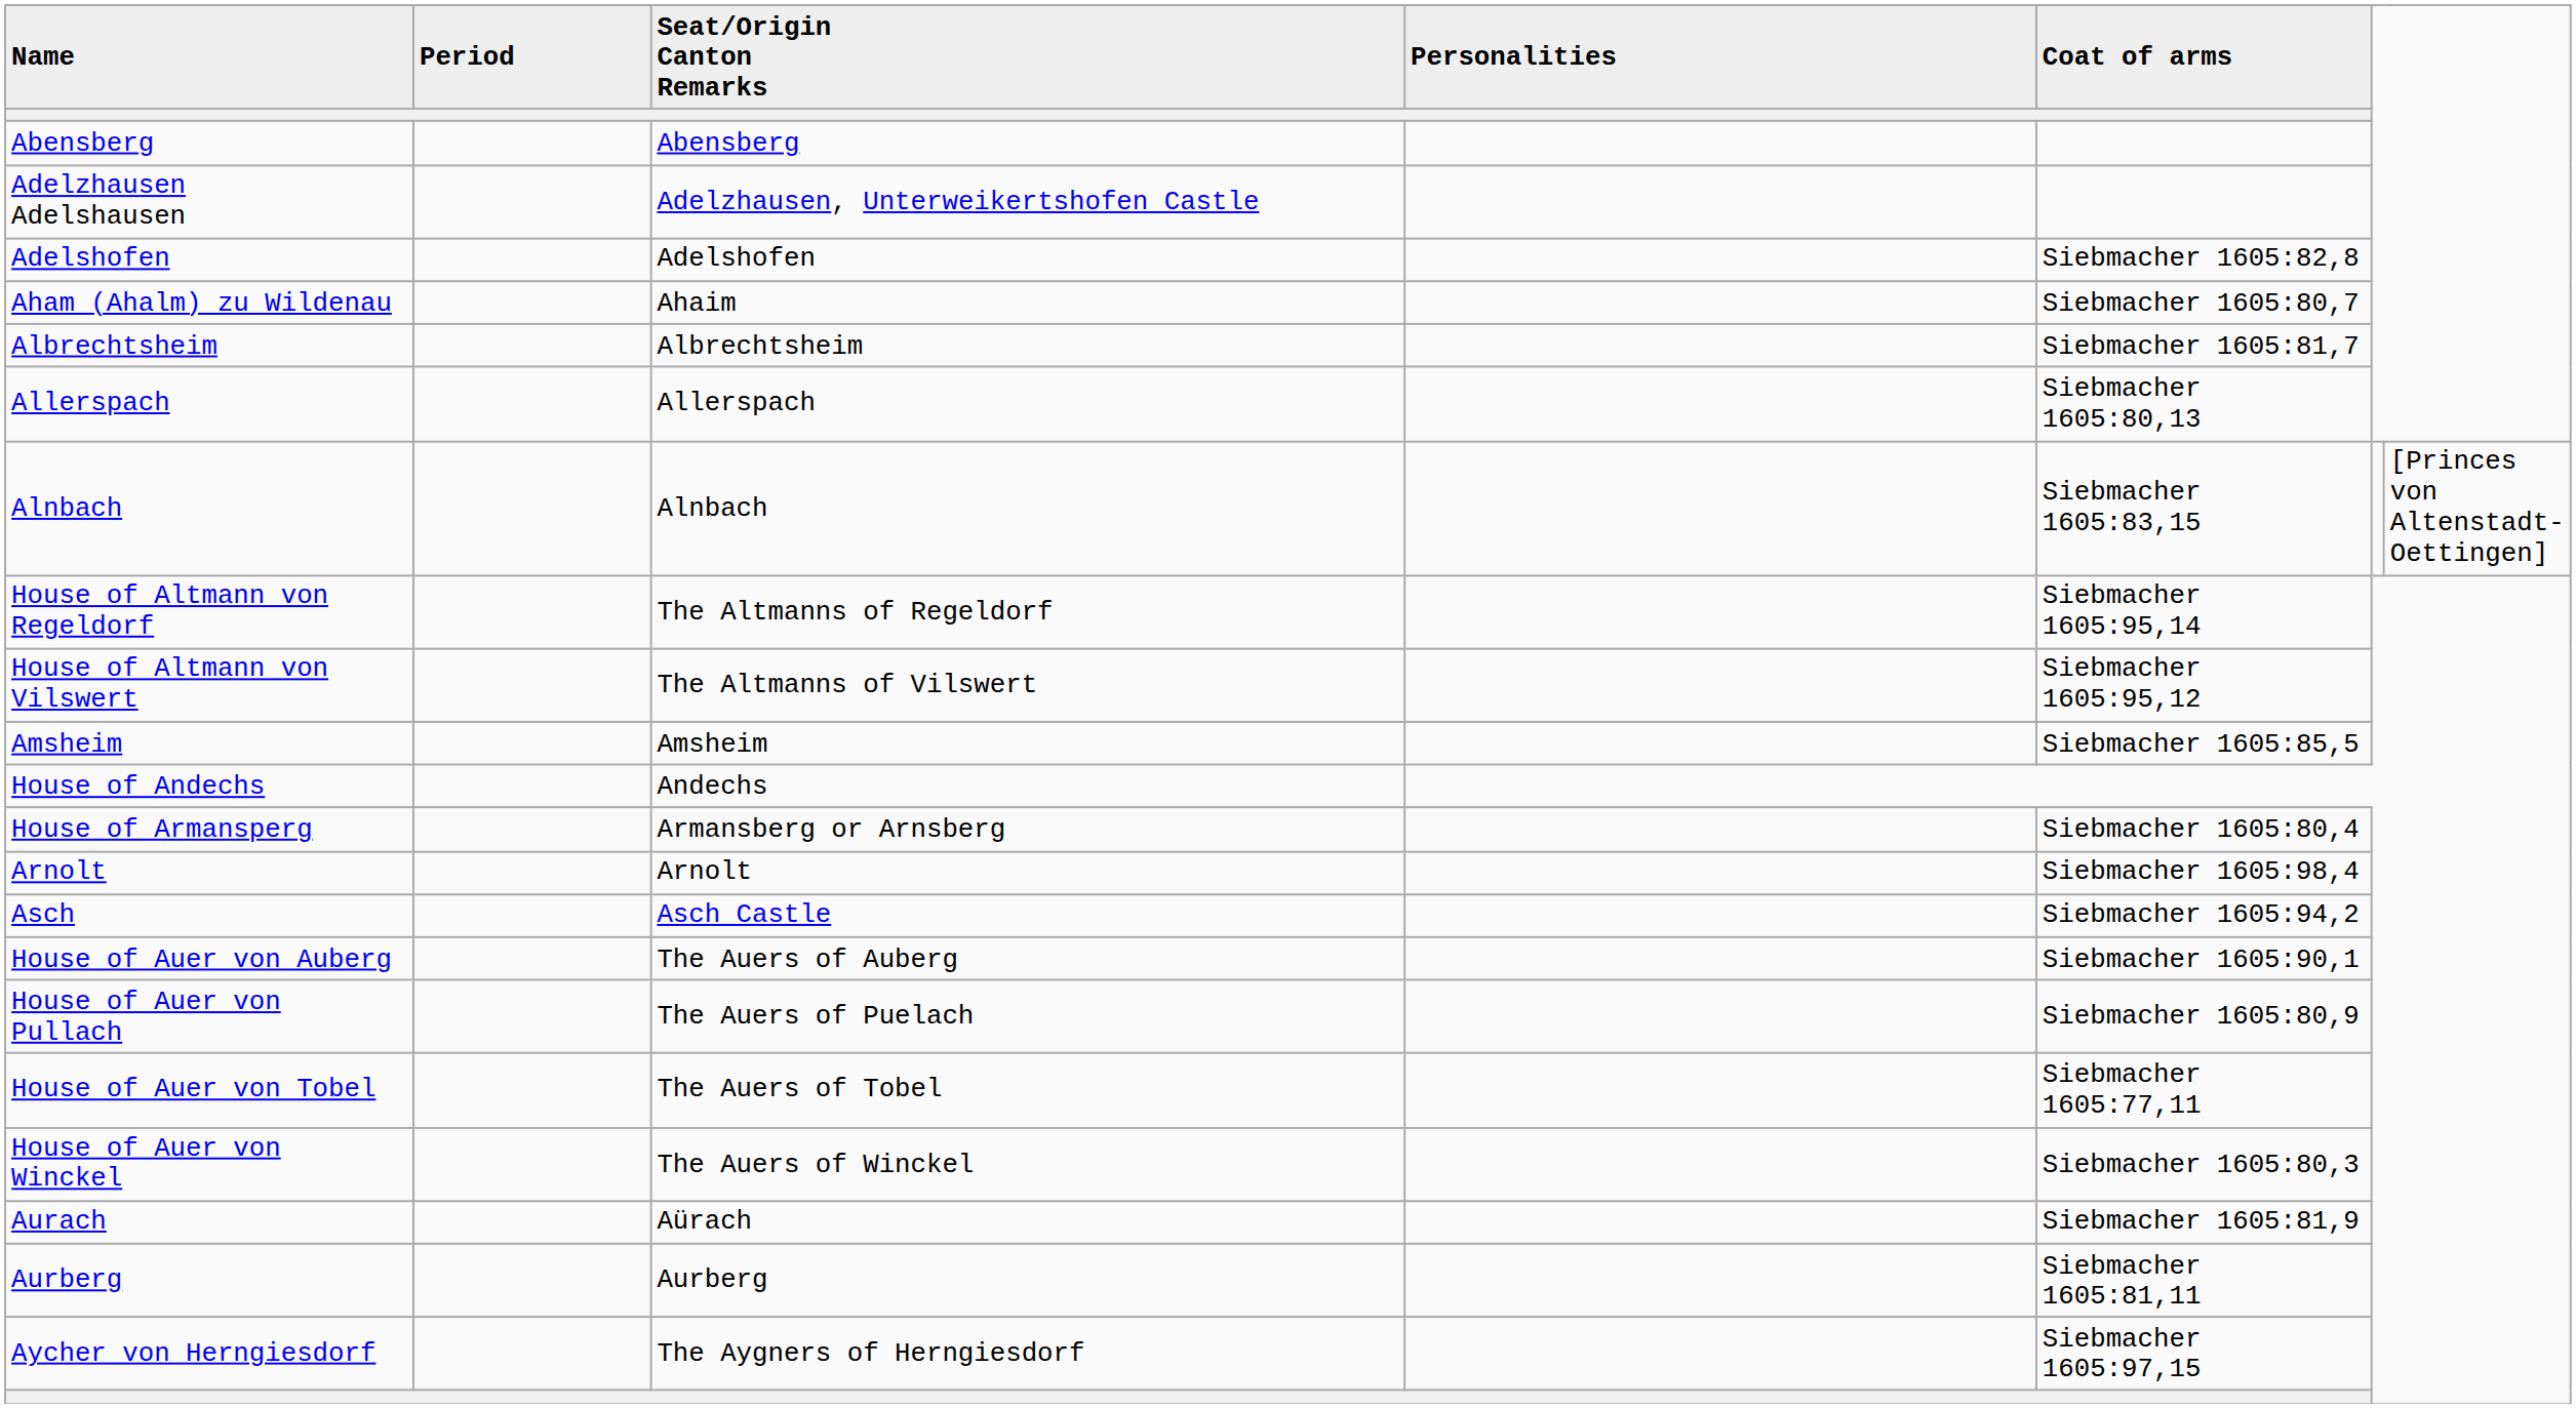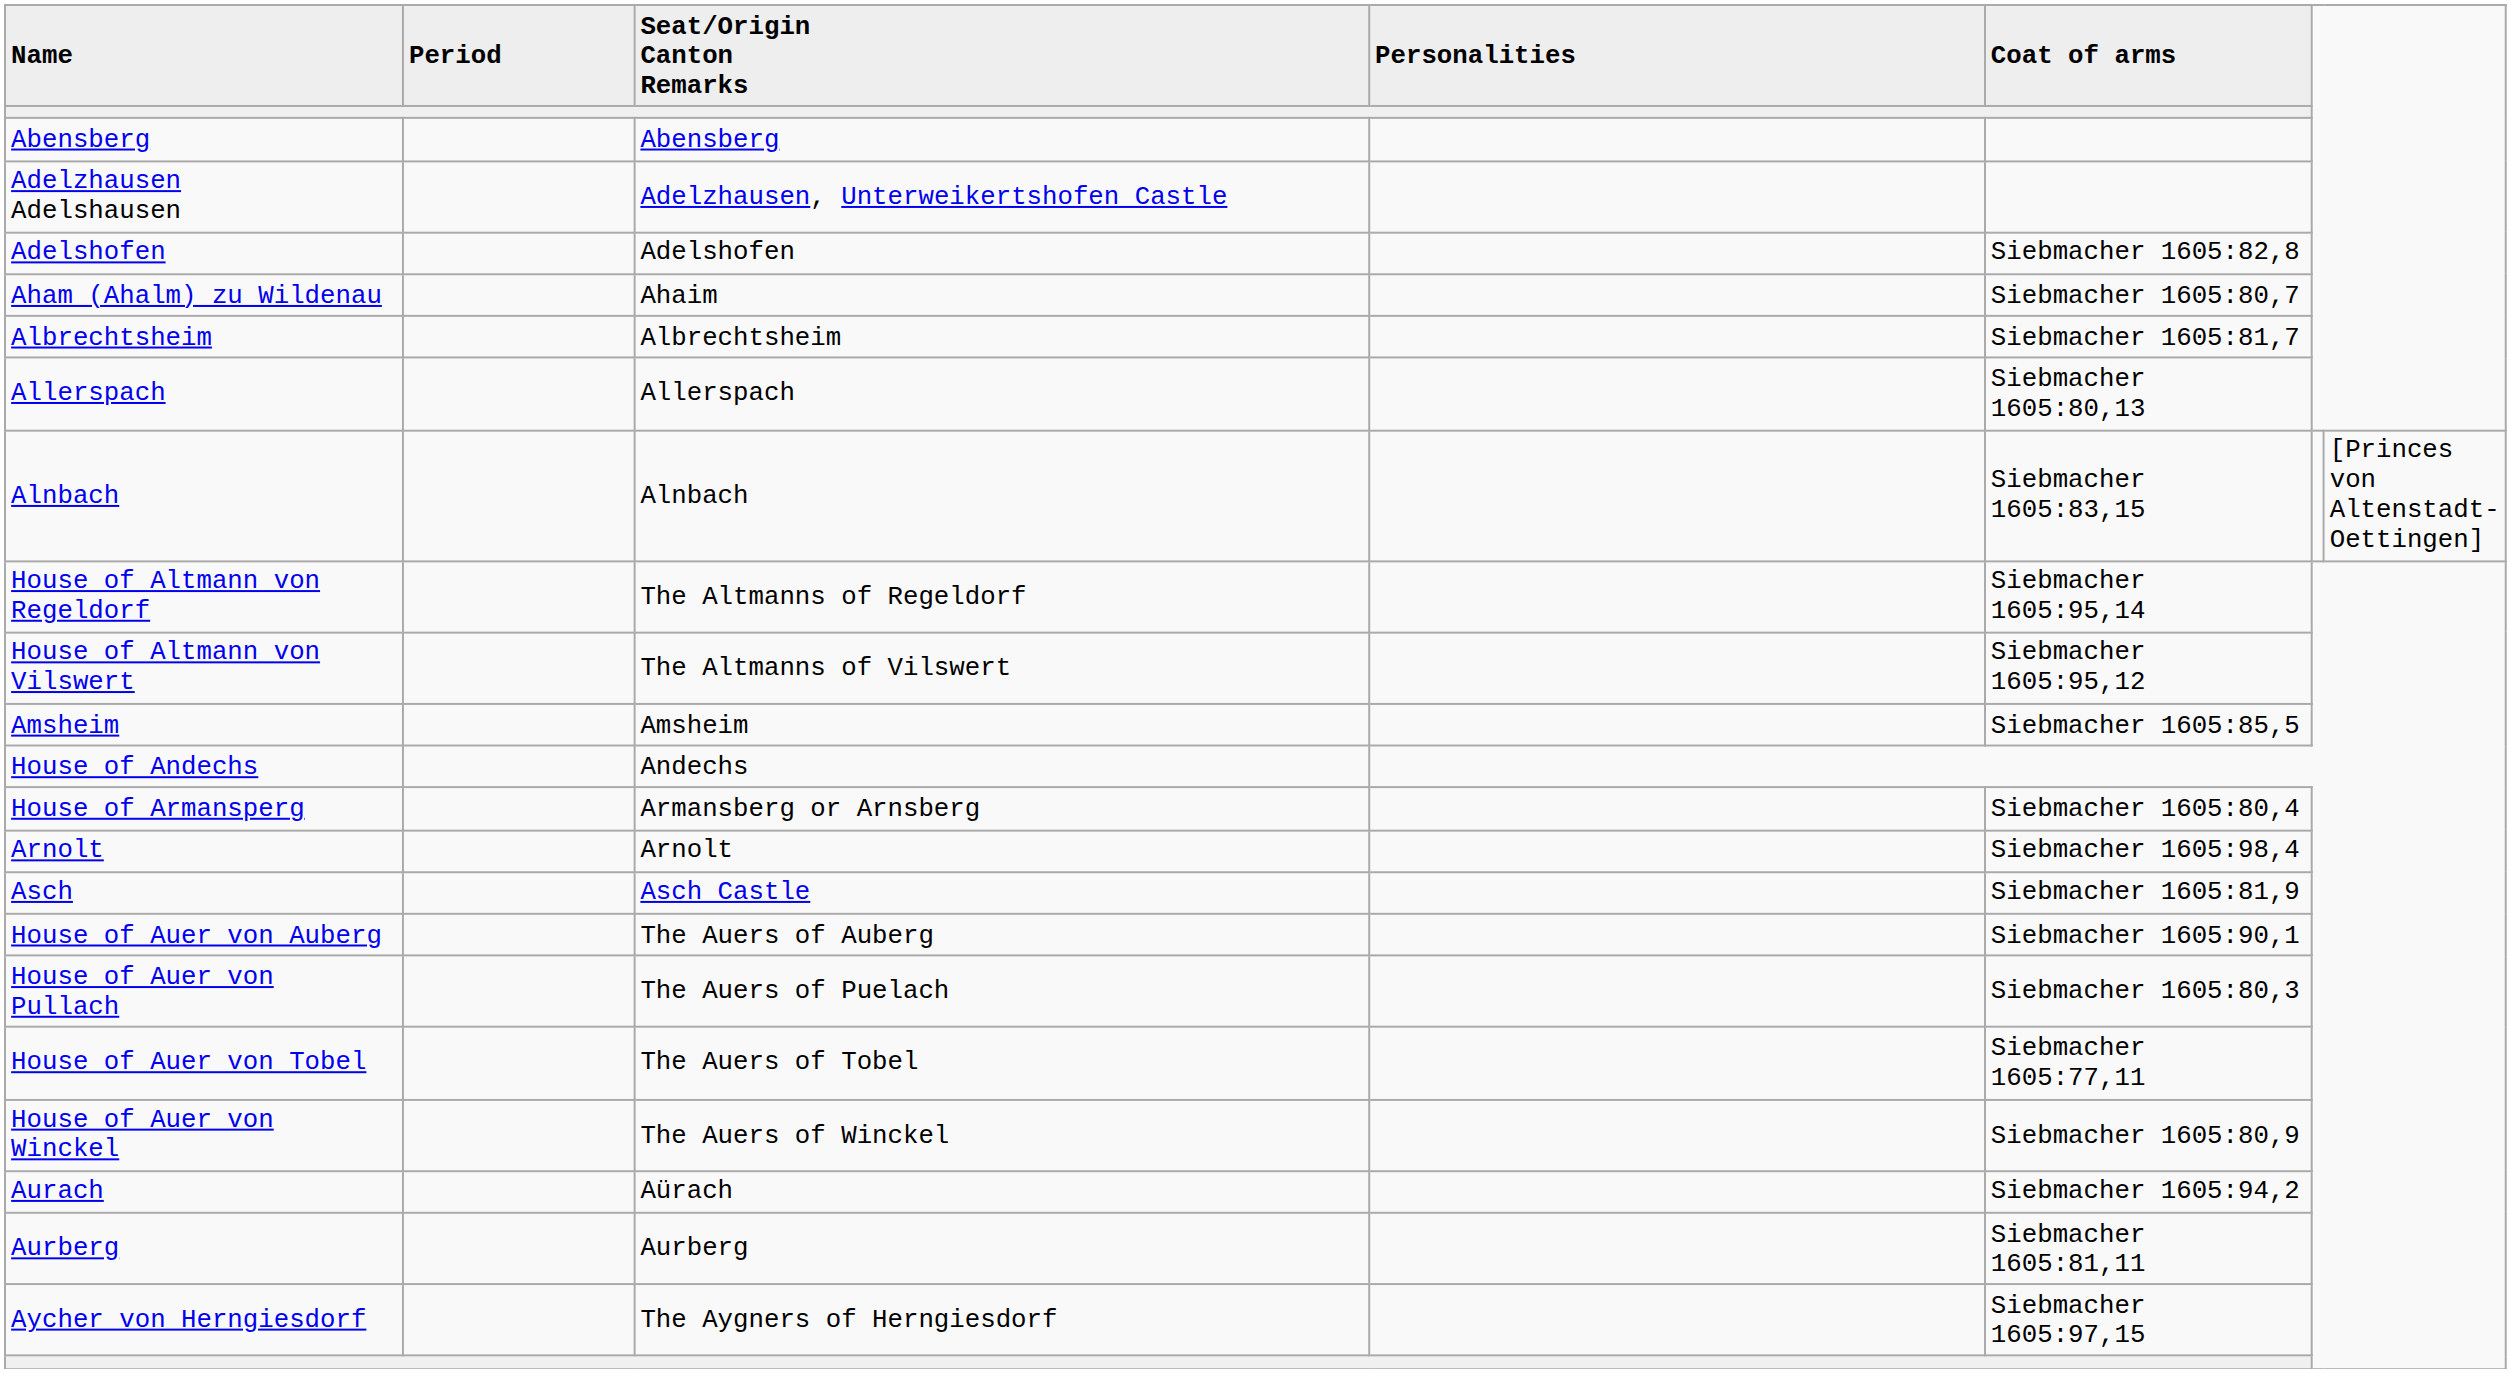 <table class="wikitable" width="100%">
 <tr>
 <td style="background-color:#EEEEEE;" ! width="17%"><strong>Name</strong></td>
 <td style="background-color:#EEEEEE;" ! width="10%"><strong>Period</strong></td>
 <td style="background-color:#EEEEEE;" ! width="32%"><strong>Seat/Origin <br> Canton <br> Remarks</strong></td>
 <td style="background-color:#EEEEEE;" ! width="27%"><strong>Personalities</strong></td>
 <td style="background-color:#EEEEEE;" ! width="14%"><strong>Coat of arms</strong></td>
 </tr>
 <tr>
 <td colspan="5" align="left" style="background:#f0f0f0;"></td>
 </tr>
 <tr>
 <td><a href='#'>Abensberg</a></td>
 <td></td>
 <td><a href='#'>Abensberg</a></td>
 <td></td>
 <td></td>
 </tr>
 <tr>
 <td><a href='#'>Adelzhausen</a> <br>Adelshausen</td>
 <td></td>
 <td><a href='#'>Adelzhausen</a>, <a href='#'>Unterweikertshofen Castle</a></td>
 <td></td>
 <td></td>
 </tr>
 <tr>
 <td><a href='#'>Adelshofen</a></td>
 <td></td>
 <td>Adelshofen</td>
 <td></td>
 <td>Siebmacher 1605:82,8</td>
 </tr>
 <tr>
 <td><a href='#'>Aham (Ahalm) zu Wildenau</a></td>
 <td></td>
 <td>Ahaim</td>
 <td></td>
 <td>Siebmacher 1605:80,7</td>
 </tr>
 <tr>
 <td><a href='#'>Albrechtsheim</a></td>
 <td></td>
 <td>Albrechtsheim</td>
 <td></td>
 <td>Siebmacher 1605:81,7</td>
 </tr>
 <tr>
 <td><a href='#'>Allerspach</a></td>
 <td></td>
 <td>Allerspach</td>
 <td></td>
 <td>Siebmacher 1605:80,13</td>
 </tr>
 <tr>
 <td><a href='#'>Alnbach</a></td>
 <td></td>
 <td>Alnbach</td>
 <td></td>
 <td>Siebmacher 1605:83,15</td>
 <td></td>
 <td>[Princes von Altenstadt-Oettingen]</td>
 </tr>
 <tr>
 <td><a href='#'>House of Altmann von Regeldorf</a></td>
 <td></td>
 <td>The Altmanns of Regeldorf</td>
 <td></td>
 <td>Siebmacher 1605:95,14</td>
 </tr>
 <tr>
 <td><a href='#'>House of Altmann von Vilswert</a></td>
 <td></td>
 <td>The Altmanns of Vilswert</td>
 <td></td>
 <td>Siebmacher 1605:95,12</td>
 </tr>
 <tr>
 <td><a href='#'>Amsheim</a></td>
 <td></td>
 <td>Amsheim</td>
 <td></td>
 <td>Siebmacher 1605:85,5</td>
 </tr>
 <tr>
 <td><a href='#'>House of Andechs</a></td>
 <td></td>
 <td>Andechs</td>
 </tr>
 <tr>
 <td><a href='#'>House of Armansperg</a></td>
 <td></td>
 <td>Armansberg or Arnsberg</td>
 <td></td>
 <td>Siebmacher 1605:80,4</td>
 </tr>
 <tr>
 <td><a href='#'>Arnolt</a></td>
 <td></td>
 <td>Arnolt</td>
 <td></td>
 <td>Siebmacher 1605:98,4</td>
 </tr>
 <tr>
 <td><a href='#'>Asch</a></td>
 <td></td>
 <td><a href='#'>Asch Castle</a></td>
 <td></td>
-<td>Siebmacher 1605:94,2</td>
+<td>Siebmacher 1605:81,9</td>
 </tr>
 <tr>
 <td><a href='#'>House of Auer von Auberg</a></td>
 <td></td>
 <td>The Auers of Auberg</td>
 <td></td>
 <td>Siebmacher 1605:90,1</td>
 </tr>
 <tr>
 <td><a href='#'>House of Auer von Pullach</a></td>
 <td></td>
 <td>The Auers of Puelach</td>
 <td></td>
-<td>Siebmacher 1605:80,9</td>
+<td>Siebmacher 1605:80,3</td>
 </tr>
 <tr>
 <td><a href='#'>House of Auer von Tobel</a></td>
 <td></td>
 <td>The Auers of Tobel</td>
 <td></td>
 <td> Siebmacher 1605:77,11</td>
 </tr>
 <tr>
 <td><a href='#'>House of Auer von Winckel</a></td>
 <td></td>
 <td>The Auers of Winckel</td>
 <td></td>
-<td>Siebmacher 1605:80,3</td>
+<td>Siebmacher 1605:80,9</td>
 </tr>
 <tr>
 <td><a href='#'>Aurach</a></td>
 <td></td>
 <td>Aürach</td>
 <td></td>
-<td>Siebmacher 1605:81,9</td>
+<td>Siebmacher 1605:94,2</td>
 </tr>
 <tr>
 <td><a href='#'>Aurberg</a></td>
 <td></td>
 <td>Aurberg</td>
 <td></td>
 <td>Siebmacher 1605:81,11</td>
 </tr>
 <tr>
 <td><a href='#'>Aycher von Herngiesdorf</a></td>
 <td></td>
 <td>The Aygners of Herngiesdorf</td>
 <td></td>
 <td>Siebmacher 1605:97,15</td>
 </tr>
 <tr>
 <td colspan="5" align="left" style="background:#f0f0f0;"></td>
 </tr>
 </table>
